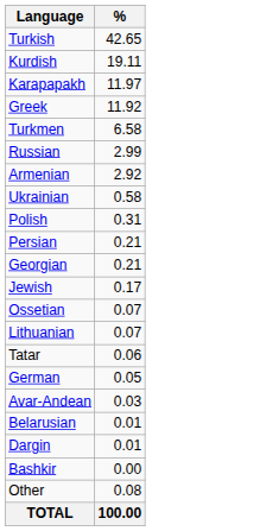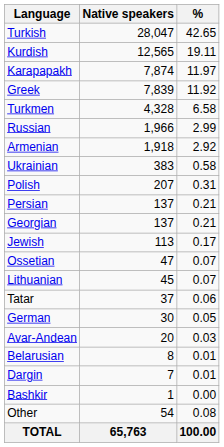 <table class="wikitable sortable">
 <tr>
 <th>Language</th>
+<th>Native speakers</th>
 <th>%</th>
 </tr>
 <tr>
 <td><a href='#'>Turkish</a></td>
+<td align="right">28,047</td>
 <td align="right">42.65</td>
 </tr>
 <tr>
 <td><a href='#'>Kurdish</a></td>
+<td align="right">12,565</td>
 <td align="right">19.11</td>
 </tr>
 <tr>
 <td><a href='#'>Karapapakh</a></td>
+<td align="right">7,874</td>
 <td align="right">11.97</td>
 </tr>
 <tr>
 <td><a href='#'>Greek</a></td>
+<td align="right">7,839</td>
 <td align="right">11.92</td>
 </tr>
 <tr>
 <td><a href='#'>Turkmen</a></td>
+<td align="right">4,328</td>
 <td align="right">6.58</td>
 </tr>
 <tr>
 <td><a href='#'>Russian</a></td>
+<td align="right">1,966</td>
 <td align="right">2.99</td>
 </tr>
 <tr>
 <td><a href='#'>Armenian</a></td>
+<td align="right">1,918</td>
 <td align="right">2.92</td>
 </tr>
 <tr>
 <td><a href='#'>Ukrainian</a></td>
+<td align="right">383</td>
 <td align="right">0.58</td>
 </tr>
 <tr>
 <td><a href='#'>Polish</a></td>
+<td align="right">207</td>
 <td align="right">0.31</td>
 </tr>
 <tr>
 <td><a href='#'>Persian</a></td>
+<td align="right">137</td>
 <td align="right">0.21</td>
 </tr>
 <tr>
 <td><a href='#'>Georgian</a></td>
+<td align="right">137</td>
 <td align="right">0.21</td>
 </tr>
 <tr>
 <td><a href='#'>Jewish</a></td>
+<td align="right">113</td>
 <td align="right">0.17</td>
 </tr>
 <tr>
 <td><a href='#'>Ossetian</a></td>
+<td align="right">47</td>
 <td align="right">0.07</td>
 </tr>
 <tr>
 <td><a href='#'>Lithuanian</a></td>
+<td align="right">45</td>
 <td align="right">0.07</td>
 </tr>
 <tr>
 <td>Tatar</td>
+<td align="right">37</td>
 <td align="right">0.06</td>
 </tr>
 <tr>
 <td><a href='#'>German</a></td>
+<td align="right">30</td>
 <td align="right">0.05</td>
 </tr>
 <tr>
 <td><a href='#'>Avar-Andean</a></td>
+<td align="right">20</td>
 <td align="right">0.03</td>
 </tr>
 <tr>
 <td><a href='#'>Belarusian</a></td>
+<td align="right">8</td>
 <td align="right">0.01</td>
 </tr>
 <tr>
 <td><a href='#'>Dargin</a></td>
+<td align="right">7</td>
 <td align="right">0.01</td>
 </tr>
 <tr>
 <td><a href='#'>Bashkir</a></td>
+<td align="right">1</td>
 <td align="right">0.00</td>
 </tr>
 <tr>
 <td>Other</td>
+<td align="right">54</td>
 <td align="right">0.08</td>
 </tr>
 <tr>
 <th>TOTAL</th>
+<th>65,763</th>
 <th>100.00</th>
 </tr>
 </table>
